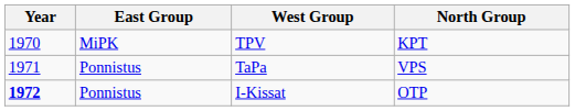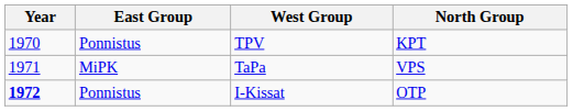 <table class="wikitable" style="width:45%">
 <tr>
 <th>Year</th>
 <th>East Group</th>
 <th>West Group</th>
 <th>North Group</th>
 </tr>
 <tr>
 <td><a href='#'>1970</a></td>
-<td><a href='#'>MiPK</a></td>
+<td><a href='#'>Ponnistus</a></td>
 <td><a href='#'>TPV</a></td>
 <td><a href='#'>KPT</a></td>
 </tr>
 <tr>
 <td><a href='#'>1971</a></td>
-<td><a href='#'>Ponnistus</a></td>
+<td><a href='#'>MiPK</a></td>
 <td><a href='#'>TaPa</a></td>
 <td><a href='#'>VPS</a></td>
 </tr>
 <tr>
 <td><strong><a href='#'>1972</a></strong></td>
 <td><a href='#'>Ponnistus</a></td>
 <td><a href='#'>I-Kissat</a></td>
 <td><a href='#'>OTP</a></td>
 </tr>
 </table>
